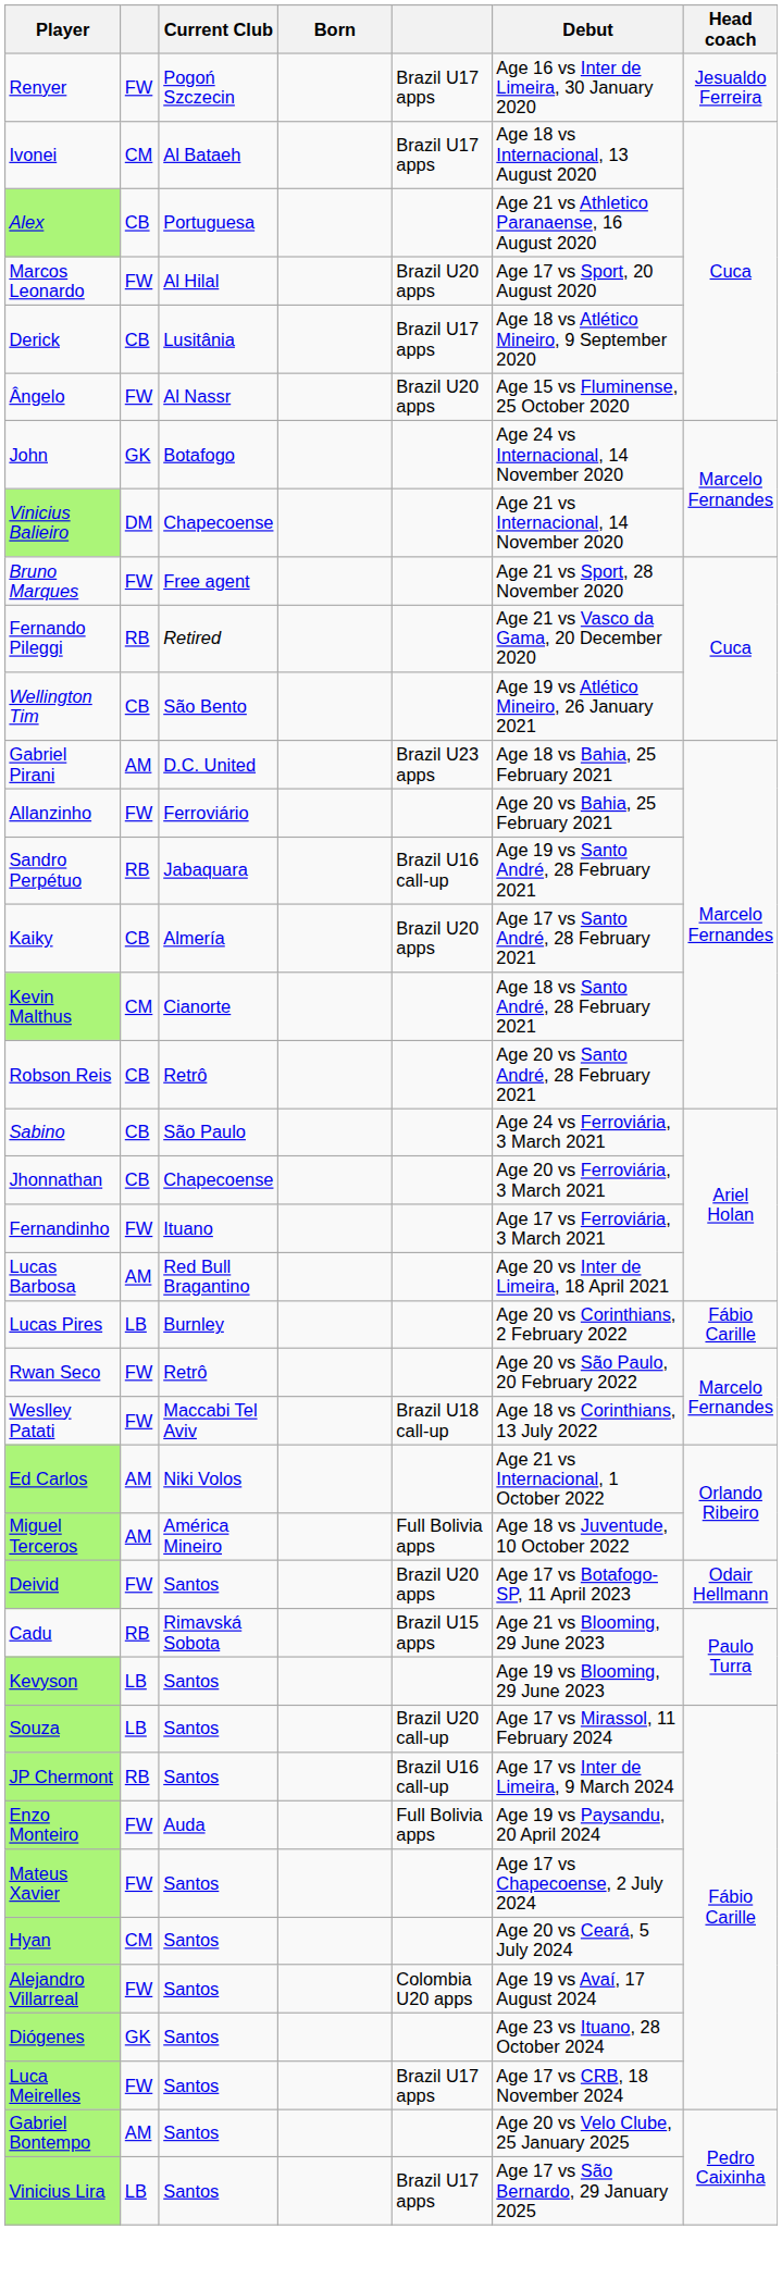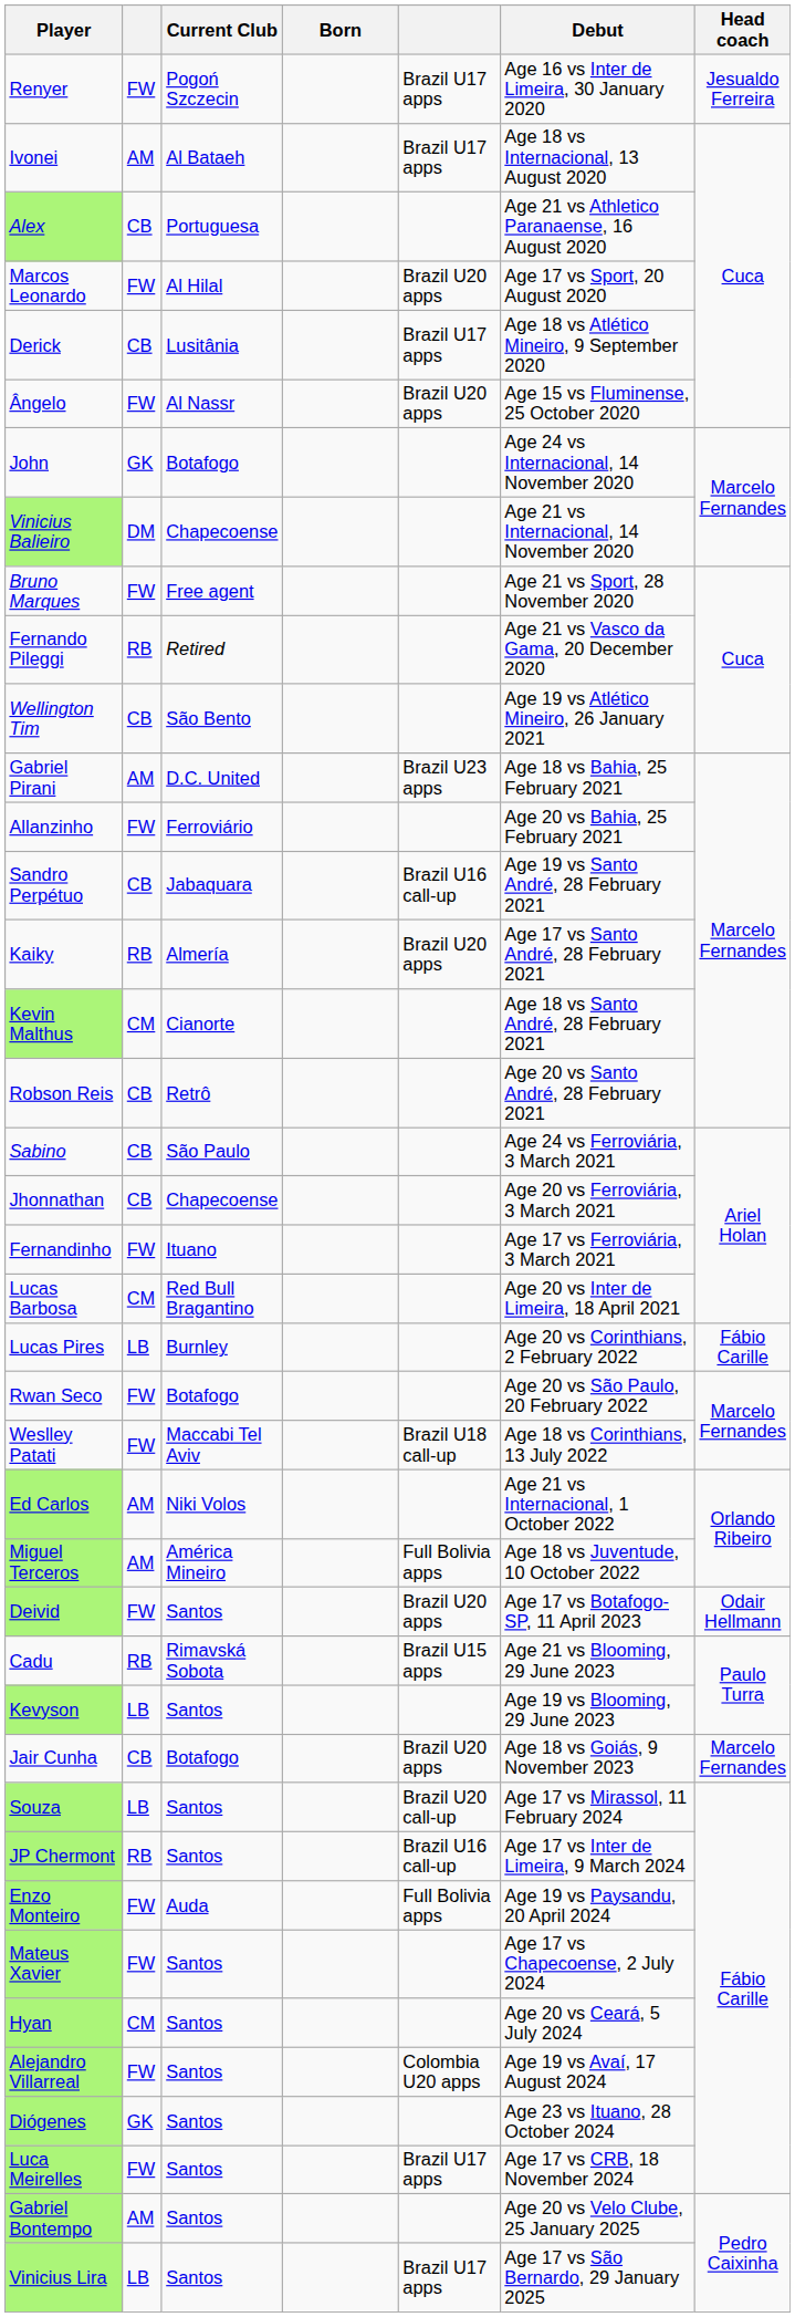 <table class="wikitable sortable collapsible" style="font-size:90%;width:100%">
 <tr>
 <th width=15%>Player</th>
 <th width=5%></th>
 <th width=15%>Current Club</th>
 <th width=15%>Born</th>
 <th width=13%></th>
 <th width=25%>Debut</th>
 <th width=12%>Head coach</th>
 </tr>
 <tr>
 <td><a href='#'>Renyer</a></td>
 <td><a href='#'>FW</a></td>
 <td><a href='#'>Pogoń Szczecin</a></td>
 <td></td>
 <td>Brazil U17 apps</td>
 <td>Age 16 vs <a href='#'>Inter de Limeira</a>, 30 January 2020</td>
 <td rowspan="1" align="center"><a href='#'>Jesualdo Ferreira</a></td>
 </tr>
 <tr>
 <td><a href='#'>Ivonei</a></td>
-<td><a href='#'>CM</a></td>
+<td><a href='#'>AM</a></td>
 <td><a href='#'>Al Bataeh</a></td>
 <td></td>
 <td>Brazil U17 apps</td>
 <td>Age 18 vs <a href='#'>Internacional</a>, 13 August 2020</td>
 <td rowspan="5" align="center"><a href='#'>Cuca</a></td>
 </tr>
 <tr>
 <td style="white-space:wrap; background:#ABF578;"><em><a href='#'>Alex</a></em></td>
 <td><a href='#'>CB</a></td>
 <td><a href='#'>Portuguesa</a></td>
 <td></td>
 <td></td>
 <td>Age 21 vs <a href='#'>Athletico Paranaense</a>, 16 August 2020</td>
 </tr>
 <tr>
 <td><a href='#'>Marcos Leonardo</a></td>
 <td><a href='#'>FW</a></td>
 <td><a href='#'>Al Hilal</a></td>
 <td></td>
 <td>Brazil U20 apps</td>
 <td>Age 17 vs <a href='#'>Sport</a>, 20 August 2020</td>
 </tr>
 <tr>
 <td><a href='#'>Derick</a></td>
 <td><a href='#'>CB</a></td>
 <td><a href='#'>Lusitânia</a></td>
 <td></td>
 <td>Brazil U17 apps</td>
 <td>Age 18 vs <a href='#'>Atlético Mineiro</a>, 9 September 2020</td>
 </tr>
 <tr>
 <td><a href='#'>Ângelo</a></td>
 <td><a href='#'>FW</a></td>
 <td><a href='#'>Al Nassr</a></td>
 <td></td>
 <td>Brazil U20 apps</td>
 <td>Age 15 vs <a href='#'>Fluminense</a>, 25 October 2020</td>
 </tr>
 <tr>
 <td><a href='#'>John</a></td>
 <td><a href='#'>GK</a></td>
 <td><a href='#'>Botafogo</a></td>
 <td></td>
 <td></td>
 <td>Age 24 vs <a href='#'>Internacional</a>, 14 November 2020</td>
 <td rowspan="2" align="center"><a href='#'>Marcelo Fernandes</a></td>
 </tr>
 <tr>
 <td style="white-space:wrap; background:#ABF578;"><em><a href='#'>Vinicius Balieiro</a></em></td>
 <td><a href='#'>DM</a></td>
 <td><a href='#'>Chapecoense</a></td>
 <td></td>
 <td></td>
 <td>Age 21 vs <a href='#'>Internacional</a>, 14 November 2020</td>
 </tr>
 <tr>
 <td><em><a href='#'>Bruno Marques</a></em></td>
 <td><a href='#'>FW</a></td>
 <td><a href='#'>Free agent</a></td>
 <td></td>
 <td></td>
 <td>Age 21 vs <a href='#'>Sport</a>, 28 November 2020</td>
 <td rowspan="3" align="center"><a href='#'>Cuca</a></td>
 </tr>
 <tr>
 <td><a href='#'>Fernando Pileggi</a></td>
 <td><a href='#'>RB</a></td>
 <td><em>Retired</em></td>
 <td></td>
 <td></td>
 <td>Age 21 vs <a href='#'>Vasco da Gama</a>, 20 December 2020</td>
 </tr>
 <tr>
 <td><em><a href='#'>Wellington Tim</a></em></td>
 <td><a href='#'>CB</a></td>
 <td><a href='#'>São Bento</a></td>
 <td></td>
 <td></td>
 <td>Age 19 vs <a href='#'>Atlético Mineiro</a>, 26 January 2021</td>
 </tr>
 <tr>
 <td><a href='#'>Gabriel Pirani</a></td>
 <td><a href='#'>AM</a></td>
 <td><a href='#'>D.C. United</a></td>
 <td></td>
 <td>Brazil U23 apps</td>
 <td>Age 18 vs <a href='#'>Bahia</a>, 25 February 2021</td>
 <td rowspan="6" align="center"><a href='#'>Marcelo Fernandes</a></td>
 </tr>
 <tr>
 <td><a href='#'>Allanzinho</a></td>
 <td><a href='#'>FW</a></td>
 <td><a href='#'>Ferroviário</a></td>
 <td></td>
 <td></td>
 <td>Age 20 vs <a href='#'>Bahia</a>, 25 February 2021</td>
 </tr>
 <tr>
 <td><a href='#'>Sandro Perpétuo</a></td>
-<td><a href='#'>RB</a></td>
+<td><a href='#'>CB</a></td>
 <td><a href='#'>Jabaquara</a></td>
 <td></td>
 <td>Brazil U16 call-up</td>
 <td>Age 19 vs <a href='#'>Santo André</a>, 28 February 2021</td>
 </tr>
 <tr>
 <td><a href='#'>Kaiky</a></td>
-<td><a href='#'>CB</a></td>
+<td><a href='#'>RB</a></td>
 <td><a href='#'>Almería</a></td>
 <td></td>
 <td>Brazil U20 apps</td>
 <td>Age 17 vs <a href='#'>Santo André</a>, 28 February 2021</td>
 </tr>
 <tr>
 <td style="white-space:wrap; background:#ABF578;"><a href='#'>Kevin Malthus</a></td>
 <td><a href='#'>CM</a></td>
 <td><a href='#'>Cianorte</a></td>
 <td></td>
 <td></td>
 <td>Age 18 vs <a href='#'>Santo André</a>, 28 February 2021</td>
 </tr>
 <tr>
 <td><a href='#'>Robson Reis</a></td>
 <td><a href='#'>CB</a></td>
 <td><a href='#'>Retrô</a></td>
 <td></td>
 <td></td>
 <td>Age 20 vs <a href='#'>Santo André</a>, 28 February 2021</td>
 </tr>
 <tr>
 <td><em><a href='#'>Sabino</a></em></td>
 <td><a href='#'>CB</a></td>
 <td><a href='#'>São Paulo</a></td>
 <td></td>
 <td></td>
 <td>Age 24 vs <a href='#'>Ferroviária</a>, 3 March 2021</td>
 <td rowspan="4" align="center"><a href='#'>Ariel Holan</a></td>
 </tr>
 <tr>
 <td><a href='#'>Jhonnathan</a></td>
 <td><a href='#'>CB</a></td>
 <td><a href='#'>Chapecoense</a></td>
 <td></td>
 <td></td>
 <td>Age 20 vs <a href='#'>Ferroviária</a>, 3 March 2021</td>
 </tr>
 <tr>
 <td><a href='#'>Fernandinho</a></td>
 <td><a href='#'>FW</a></td>
 <td><a href='#'>Ituano</a></td>
 <td></td>
 <td></td>
 <td>Age 17 vs <a href='#'>Ferroviária</a>, 3 March 2021</td>
 </tr>
 <tr>
 <td><a href='#'>Lucas Barbosa</a></td>
-<td><a href='#'>AM</a></td>
+<td><a href='#'>CM</a></td>
 <td><a href='#'>Red Bull Bragantino</a></td>
 <td></td>
 <td></td>
 <td>Age 20 vs <a href='#'>Inter de Limeira</a>, 18 April 2021</td>
 </tr>
 <tr>
 <td><a href='#'>Lucas Pires</a></td>
 <td><a href='#'>LB</a></td>
 <td><a href='#'>Burnley</a></td>
 <td></td>
 <td></td>
 <td>Age 20 vs <a href='#'>Corinthians</a>, 2 February 2022</td>
 <td align="center"><a href='#'>Fábio Carille</a></td>
 </tr>
 <tr>
 <td><a href='#'>Rwan Seco</a></td>
 <td><a href='#'>FW</a></td>
-<td><a href='#'>Retrô</a></td>
+<td><a href='#'>Botafogo</a></td>
 <td></td>
 <td></td>
 <td>Age 20 vs <a href='#'>São Paulo</a>, 20 February 2022</td>
 <td align="center" rowspan="2"><a href='#'>Marcelo Fernandes</a></td>
 </tr>
 <tr>
 <td><a href='#'>Weslley Patati</a></td>
 <td><a href='#'>FW</a></td>
 <td><a href='#'>Maccabi Tel Aviv</a></td>
 <td></td>
 <td>Brazil U18 call-up</td>
 <td>Age 18 vs <a href='#'>Corinthians</a>, 13 July 2022</td>
 </tr>
 <tr>
 <td style="white-space:wrap; background:#ABF578;"><a href='#'>Ed Carlos</a></td>
 <td><a href='#'>AM</a></td>
 <td><a href='#'>Niki Volos</a></td>
 <td></td>
 <td></td>
 <td>Age 21 vs <a href='#'>Internacional</a>, 1 October 2022</td>
 <td align="center" rowspan="2"><a href='#'>Orlando Ribeiro</a></td>
 </tr>
 <tr>
 <td style="white-space:wrap; background:#ABF578;"><a href='#'>Miguel Terceros</a></td>
 <td><a href='#'>AM</a></td>
 <td><a href='#'>América Mineiro</a></td>
 <td></td>
 <td>Full Bolivia apps</td>
 <td>Age 18 vs <a href='#'>Juventude</a>, 10 October 2022</td>
 </tr>
 <tr>
 <td style="white-space:wrap; background:#ABF578;"><a href='#'>Deivid</a></td>
 <td><a href='#'>FW</a></td>
 <td><a href='#'>Santos</a></td>
 <td></td>
 <td>Brazil U20 apps</td>
 <td>Age 17 vs <a href='#'>Botafogo-SP</a>, 11 April 2023</td>
 <td align="center" rowspan="1"><a href='#'>Odair Hellmann</a></td>
 </tr>
 <tr>
 <td><a href='#'>Cadu</a></td>
 <td><a href='#'>RB</a></td>
 <td><a href='#'>Rimavská Sobota</a></td>
 <td></td>
 <td>Brazil U15 apps</td>
 <td>Age 21 vs <a href='#'>Blooming</a>, 29 June 2023</td>
 <td align="center" rowspan="2"><a href='#'>Paulo Turra</a></td>
 </tr>
 <tr>
 <td style="white-space:wrap; background:#ABF578;"><a href='#'>Kevyson</a></td>
 <td><a href='#'>LB</a></td>
 <td><a href='#'>Santos</a></td>
 <td></td>
 <td></td>
 <td>Age 19 vs <a href='#'>Blooming</a>, 29 June 2023</td>
+</tr>
+<tr>
+<td><a href='#'>Jair Cunha</a></td>
+<td><a href='#'>CB</a></td>
+<td><a href='#'>Botafogo</a></td>
+<td></td>
+<td>Brazil U20 apps</td>
+<td>Age 18 vs <a href='#'>Goiás</a>, 9 November 2023</td>
+<td align="center"><a href='#'>Marcelo Fernandes</a></td>
 </tr>
 <tr>
 <td style="white-space:wrap; background:#ABF578;"><a href='#'>Souza</a></td>
 <td><a href='#'>LB</a></td>
 <td><a href='#'>Santos</a></td>
 <td></td>
 <td>Brazil U20 call-up</td>
 <td>Age 17 vs <a href='#'>Mirassol</a>, 11 February 2024</td>
 <td align="center" rowspan="8"><a href='#'>Fábio Carille</a></td>
 </tr>
 <tr>
 <td style="white-space:wrap; background:#ABF578;"><a href='#'>JP Chermont</a></td>
 <td><a href='#'>RB</a></td>
 <td><a href='#'>Santos</a></td>
 <td></td>
 <td>Brazil U16 call-up</td>
 <td>Age 17 vs <a href='#'>Inter de Limeira</a>, 9 March 2024</td>
 </tr>
 <tr>
 <td style="white-space:wrap; background:#ABF578;"><a href='#'>Enzo Monteiro</a></td>
 <td><a href='#'>FW</a></td>
 <td><a href='#'>Auda</a></td>
 <td></td>
 <td>Full Bolivia apps</td>
 <td>Age 19 vs <a href='#'>Paysandu</a>, 20 April 2024</td>
 </tr>
 <tr>
 <td style="white-space:wrap; background:#ABF578;"><a href='#'>Mateus Xavier</a></td>
 <td><a href='#'>FW</a></td>
 <td><a href='#'>Santos</a></td>
 <td></td>
 <td></td>
 <td>Age 17 vs <a href='#'>Chapecoense</a>, 2 July 2024</td>
 </tr>
 <tr>
 <td style="white-space:wrap; background:#ABF578;"><a href='#'>Hyan</a></td>
 <td><a href='#'>CM</a></td>
 <td><a href='#'>Santos</a></td>
 <td></td>
 <td></td>
 <td>Age 20 vs <a href='#'>Ceará</a>, 5 July 2024</td>
 </tr>
 <tr>
 <td style="white-space:wrap; background:#ABF578;"><a href='#'>Alejandro Villarreal</a></td>
 <td><a href='#'>FW</a></td>
 <td><a href='#'>Santos</a></td>
 <td></td>
 <td>Colombia U20 apps</td>
 <td>Age 19 vs <a href='#'>Avaí</a>, 17 August 2024</td>
 </tr>
 <tr>
 <td style="white-space:wrap; background:#ABF578;"><a href='#'>Diógenes</a></td>
 <td><a href='#'>GK</a></td>
 <td><a href='#'>Santos</a></td>
 <td></td>
 <td></td>
 <td>Age 23 vs <a href='#'>Ituano</a>, 28 October 2024</td>
 </tr>
 <tr>
 <td style="white-space:wrap; background:#ABF578;"><a href='#'>Luca Meirelles</a></td>
 <td><a href='#'>FW</a></td>
 <td><a href='#'>Santos</a></td>
 <td></td>
 <td>Brazil U17 apps</td>
 <td>Age 17 vs <a href='#'>CRB</a>, 18 November 2024</td>
 </tr>
 <tr>
 <td style="white-space:wrap; background:#ABF578;"><a href='#'>Gabriel Bontempo</a></td>
 <td><a href='#'>AM</a></td>
 <td><a href='#'>Santos</a></td>
 <td></td>
 <td></td>
 <td>Age 20 vs <a href='#'>Velo Clube</a>, 25 January 2025</td>
 <td align="center" rowspan="2"><a href='#'>Pedro Caixinha</a></td>
 </tr>
 <tr>
 <td style="white-space:wrap; background:#ABF578;"><a href='#'>Vinicius Lira</a></td>
 <td><a href='#'>LB</a></td>
 <td><a href='#'>Santos</a></td>
 <td></td>
 <td>Brazil U17 apps</td>
 <td>Age 17 vs <a href='#'>São Bernardo</a>, 29 January 2025</td>
 </tr>
 </table>
